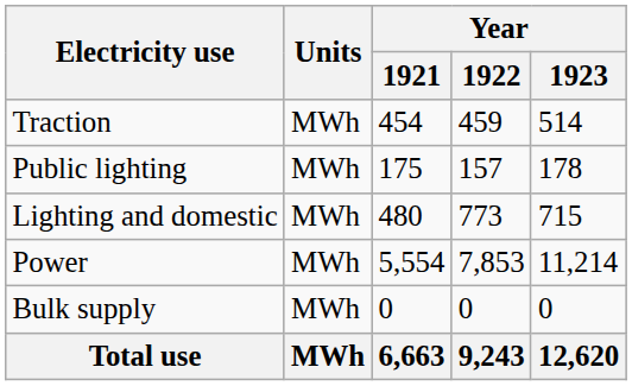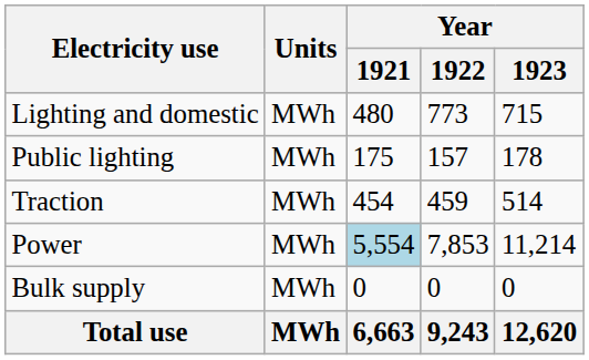 <table class="wikitable">
 <tr>
 <th rowspan="2">Electricity use</th>
 <th rowspan="2">Units</th>
 <th colspan="3">Year</th>
 </tr>
 <tr>
 <th>1921</th>
 <th>1922</th>
 <th>1923</th>
 </tr>
 <tr>
-<td>Traction</td>
+<td>Lighting and domestic</td>
 <td>MWh</td>
-<td>454</td>
-<td>459</td>
-<td>514</td>
+<td>480</td>
+<td>773</td>
+<td>715</td>
 </tr>
 <tr>
 <td>Public lighting</td>
 <td>MWh</td>
 <td>175</td>
 <td>157</td>
 <td>178</td>
 </tr>
 <tr>
-<td>Lighting and domestic</td>
+<td>Traction</td>
 <td>MWh</td>
-<td>480</td>
-<td>773</td>
-<td>715</td>
+<td>454</td>
+<td>459</td>
+<td>514</td>
 </tr>
 <tr>
 <td>Power</td>
 <td>MWh</td>
-<td>5,554</td>
+<td style="background: lightblue;">5,554</td>
 <td>7,853</td>
 <td>11,214</td>
 </tr>
 <tr>
 <td>Bulk supply</td>
 <td>MWh</td>
 <td>0</td>
 <td>0</td>
 <td>0</td>
 </tr>
 <tr>
 <th>Total use</th>
 <th>MWh</th>
 <th>6,663</th>
 <th>9,243</th>
 <th>12,620</th>
 </tr>
 </table>
